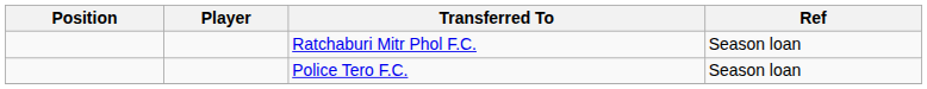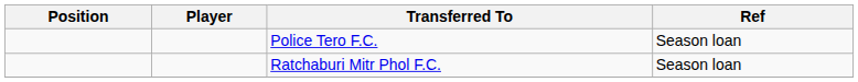 <table class="wikitable sortable" style="width:70%; text-align:center; font-size:100%; text-align:left;">
 <tr>
 <th><strong>Position</strong></th>
 <th><strong>Player</strong></th>
 <th><strong>Transferred To</strong></th>
 <th><strong>Ref</strong></th>
 </tr>
 <tr>
 <td></td>
 <td></td>
-<td> <a href='#'>Ratchaburi Mitr Phol F.C.</a></td>
+<td> <a href='#'>Police Tero F.C.</a></td>
 <td>Season loan</td>
 </tr>
 <tr>
 <td></td>
 <td></td>
-<td> <a href='#'>Police Tero F.C.</a></td>
+<td> <a href='#'>Ratchaburi Mitr Phol F.C.</a></td>
 <td>Season loan</td>
 </tr>
 <tr>
 </tr>
 </table>
